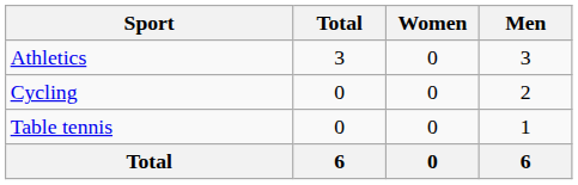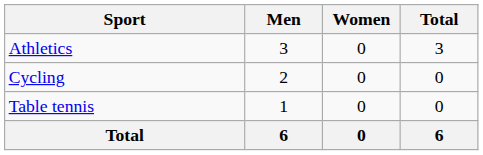 <table class="wikitable" style="text-align:center; font-size: 95%">
 <tr>
 <th width=200>Sport</th>
+<th width=60>Men</th>
+<th width=60>Women</th>
 <th width=60>Total</th>
-<th width=60>Women</th>
-<th width=60>Men</th>
 </tr>
 <tr>
 <td align=left><a href='#'>Athletics</a></td>
 <td>3</td>
 <td>0</td>
 <td>3</td>
 </tr>
 <tr>
 <td align=left><a href='#'>Cycling</a></td>
+<td>2</td>
 <td>0</td>
 <td>0</td>
-<td>2</td>
 </tr>
 <tr>
 <td align=left><a href='#'>Table tennis</a></td>
+<td>1</td>
 <td>0</td>
 <td>0</td>
-<td>1</td>
 </tr>
 <tr>
 <th>Total</th>
 <th>6</th>
 <th>0</th>
 <th>6</th>
 </tr>
 </table>
